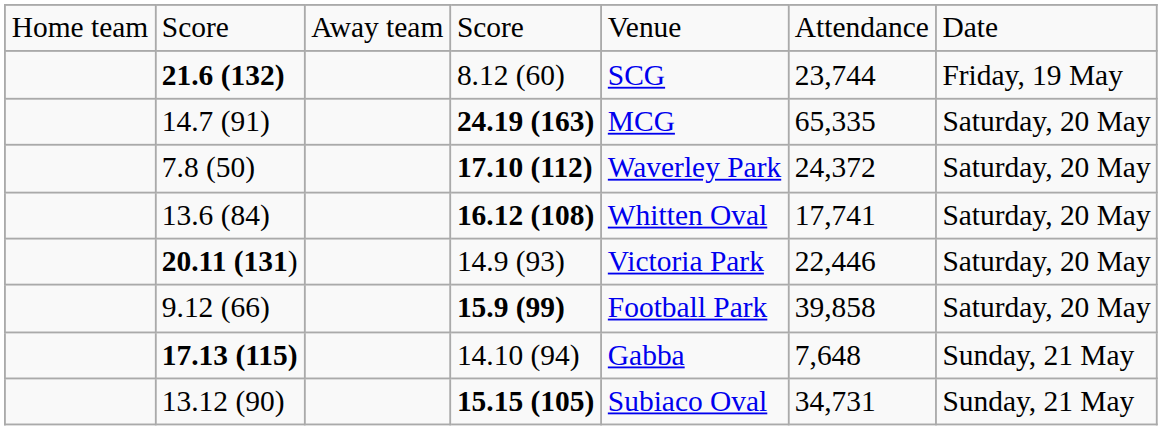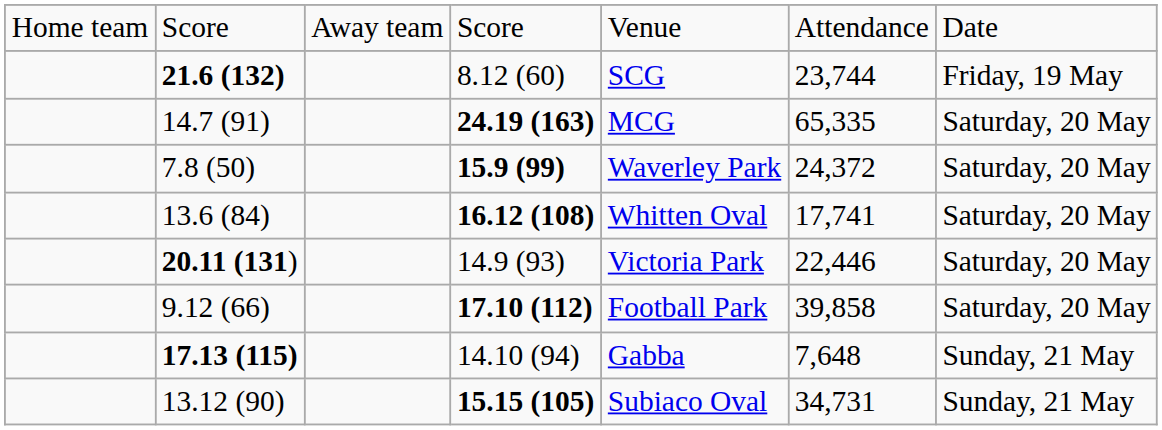 <table class="wikitable" style="text-align:left">
 <tr>
 <td>Home team</td>
 <td>Score</td>
 <td>Away team</td>
 <td>Score</td>
 <td>Venue</td>
 <td>Attendance</td>
 <td>Date</td>
 </tr>
 <tr>
 <td><strong></strong></td>
 <td><strong>21.6 (132)</strong></td>
 <td></td>
 <td>8.12 (60)</td>
 <td><a href='#'>SCG</a></td>
 <td>23,744</td>
 <td>Friday, 19 May</td>
 </tr>
 <tr>
 <td></td>
 <td>14.7 (91)</td>
 <td><strong></strong></td>
 <td><strong>24.19 (163)</strong></td>
 <td><a href='#'>MCG</a></td>
 <td>65,335</td>
 <td>Saturday, 20 May</td>
 </tr>
 <tr>
 <td></td>
 <td>7.8 (50)</td>
 <td><strong></strong></td>
-<td><strong>17.10 (112)</strong></td>
+<td><strong>15.9 (99)</strong></td>
 <td><a href='#'>Waverley Park</a></td>
 <td>24,372</td>
 <td>Saturday, 20 May</td>
 </tr>
 <tr>
 <td></td>
 <td>13.6 (84)</td>
 <td><strong></strong></td>
 <td><strong>16.12 (108)</strong></td>
 <td><a href='#'>Whitten Oval</a></td>
 <td>17,741</td>
 <td>Saturday, 20 May</td>
 </tr>
 <tr>
 <td><strong></strong></td>
 <td><strong>20.11 (131</strong>)</td>
 <td></td>
 <td>14.9 (93)</td>
 <td><a href='#'>Victoria Park</a></td>
 <td>22,446</td>
 <td>Saturday, 20 May</td>
 </tr>
 <tr>
 <td></td>
 <td>9.12 (66)</td>
 <td><strong></strong></td>
-<td><strong>15.9 (99)</strong></td>
+<td><strong>17.10 (112)</strong></td>
 <td><a href='#'>Football Park</a></td>
 <td>39,858</td>
 <td>Saturday, 20 May</td>
 </tr>
 <tr>
 <td><strong></strong></td>
 <td><strong>17.13 (115)</strong></td>
 <td></td>
 <td>14.10 (94)</td>
 <td><a href='#'>Gabba</a></td>
 <td>7,648</td>
 <td>Sunday, 21 May</td>
 </tr>
 <tr>
 <td></td>
 <td>13.12 (90)</td>
 <td><strong></strong></td>
 <td><strong>15.15 (105)</strong></td>
 <td><a href='#'>Subiaco Oval</a></td>
 <td>34,731</td>
 <td>Sunday, 21 May</td>
 </tr>
 </table>
